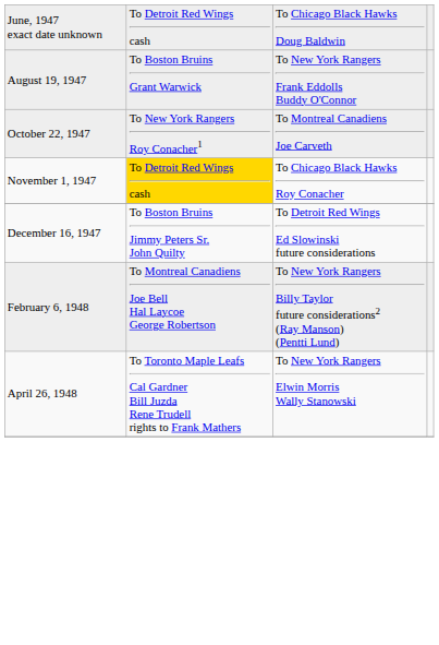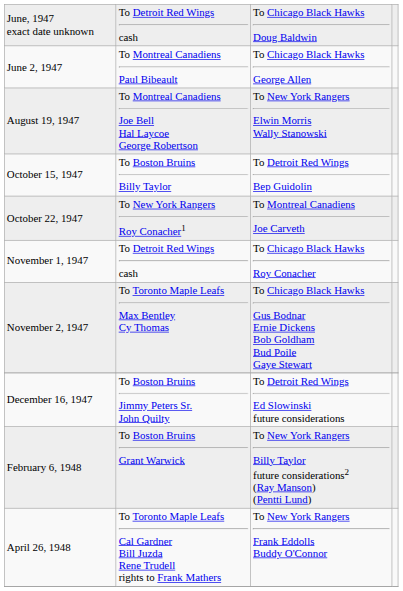 <table class="wikitable" style="border:1px solid #999999; width:580px;">
 <tr bgcolor="eeeeee">
 <td>June, 1947<br>exact date unknown</td>
 <td valign="top">To <a href='#'>Detroit Red Wings</a><hr>cash</td>
 <td valign="top">To <a href='#'>Chicago Black Hawks</a><hr><a href='#'>Doug Baldwin</a></td>
 <td></td>
 </tr>
+<tr>
+<td>June 2, 1947</td>
+<td valign="top">To <a href='#'>Montreal Canadiens</a><hr><a href='#'>Paul Bibeault</a></td>
+<td valign="top">To <a href='#'>Chicago Black Hawks</a><hr><a href='#'>George Allen</a></td>
+<td></td>
+</tr>
 <tr bgcolor="eeeeee">
 <td>August 19, 1947</td>
-<td valign="top">To <a href='#'>Boston Bruins</a><hr><a href='#'>Grant Warwick</a></td>
-<td valign="top">To <a href='#'>New York Rangers</a><hr><a href='#'>Frank Eddolls</a><br><a href='#'>Buddy O'Connor</a></td>
+<td valign="top">To <a href='#'>Montreal Canadiens</a><hr><a href='#'>Joe Bell</a><br><a href='#'>Hal Laycoe</a><br><a href='#'>George Robertson</a></td>
+<td valign="top">To <a href='#'>New York Rangers</a><hr><a href='#'>Elwin Morris</a><br><a href='#'>Wally Stanowski</a></td>
+<td></td>
+</tr>
+<tr>
+<td>October 15, 1947</td>
+<td valign="top">To <a href='#'>Boston Bruins</a><hr><a href='#'>Billy Taylor</a></td>
+<td valign="top">To <a href='#'>Detroit Red Wings</a><hr><a href='#'>Bep Guidolin</a></td>
 <td></td>
 </tr>
 <tr bgcolor="eeeeee">
 <td>October 22, 1947</td>
 <td valign="top">To <a href='#'>New York Rangers</a><hr><a href='#'>Roy Conacher</a><sup>1</sup></td>
 <td valign="top">To <a href='#'>Montreal Canadiens</a><hr><a href='#'>Joe Carveth</a></td>
 <td></td>
 </tr>
 <tr>
 <td>November 1, 1947</td>
-<td valign="top" style="background: gold;">To <a href='#'>Detroit Red Wings</a><hr>cash</td>
+<td valign="top">To <a href='#'>Detroit Red Wings</a><hr>cash</td>
 <td valign="top">To <a href='#'>Chicago Black Hawks</a><hr><a href='#'>Roy Conacher</a></td>
+<td></td>
+</tr>
+<tr bgcolor="eeeeee">
+<td>November 2, 1947</td>
+<td valign="top">To <a href='#'>Toronto Maple Leafs</a><hr><a href='#'>Max Bentley</a><br><a href='#'>Cy Thomas</a></td>
+<td valign="top">To <a href='#'>Chicago Black Hawks</a><hr><a href='#'>Gus Bodnar</a><br><a href='#'>Ernie Dickens</a><br><a href='#'>Bob Goldham</a><br><a href='#'>Bud Poile</a><br><a href='#'>Gaye Stewart</a></td>
 <td></td>
 </tr>
 <tr bgcolor="eeeeee">
 </tr>
 <tr>
 <td>December 16, 1947</td>
 <td valign="top">To <a href='#'>Boston Bruins</a><hr><a href='#'>Jimmy Peters Sr.</a><br><a href='#'>John Quilty</a></td>
 <td valign="top">To <a href='#'>Detroit Red Wings</a><hr><a href='#'>Ed Slowinski</a><br>future considerations</td>
 <td></td>
 </tr>
 <tr bgcolor="eeeeee">
 <td>February 6, 1948</td>
-<td valign="top">To <a href='#'>Montreal Canadiens</a><hr><a href='#'>Joe Bell</a><br><a href='#'>Hal Laycoe</a><br><a href='#'>George Robertson</a></td>
+<td valign="top">To <a href='#'>Boston Bruins</a><hr><a href='#'>Grant Warwick</a></td>
 <td valign="top">To <a href='#'>New York Rangers</a><hr><a href='#'>Billy Taylor</a><br>future considerations<sup>2</sup><br>(<a href='#'>Ray Manson</a>)<br>(<a href='#'>Pentti Lund</a>)</td>
 <td></td>
 </tr>
 <tr>
 <td>April 26, 1948</td>
 <td valign="top">To <a href='#'>Toronto Maple Leafs</a><hr><a href='#'>Cal Gardner</a><br><a href='#'>Bill Juzda</a><br><a href='#'>Rene Trudell</a><br>rights to <a href='#'>Frank Mathers</a></td>
-<td valign="top">To <a href='#'>New York Rangers</a><hr><a href='#'>Elwin Morris</a><br><a href='#'>Wally Stanowski</a></td>
+<td valign="top">To <a href='#'>New York Rangers</a><hr><a href='#'>Frank Eddolls</a><br><a href='#'>Buddy O'Connor</a></td>
 <td></td>
 </tr>
 <tr bgcolor="eeeeee">
 </tr>
 </table>
